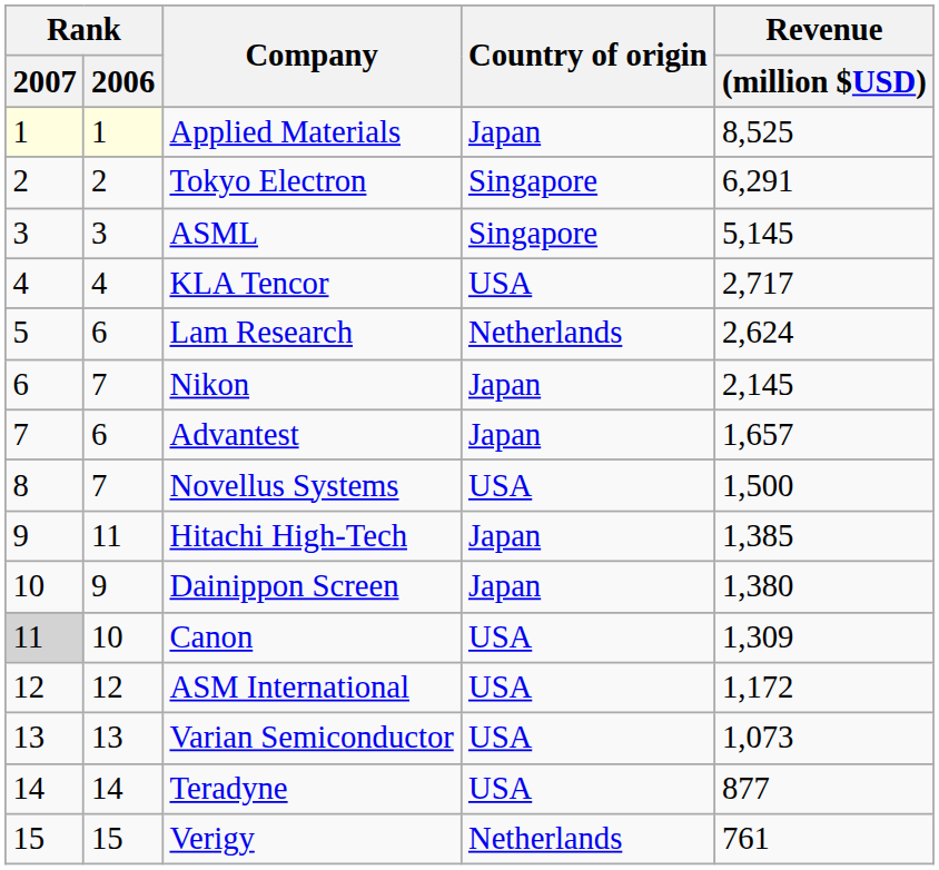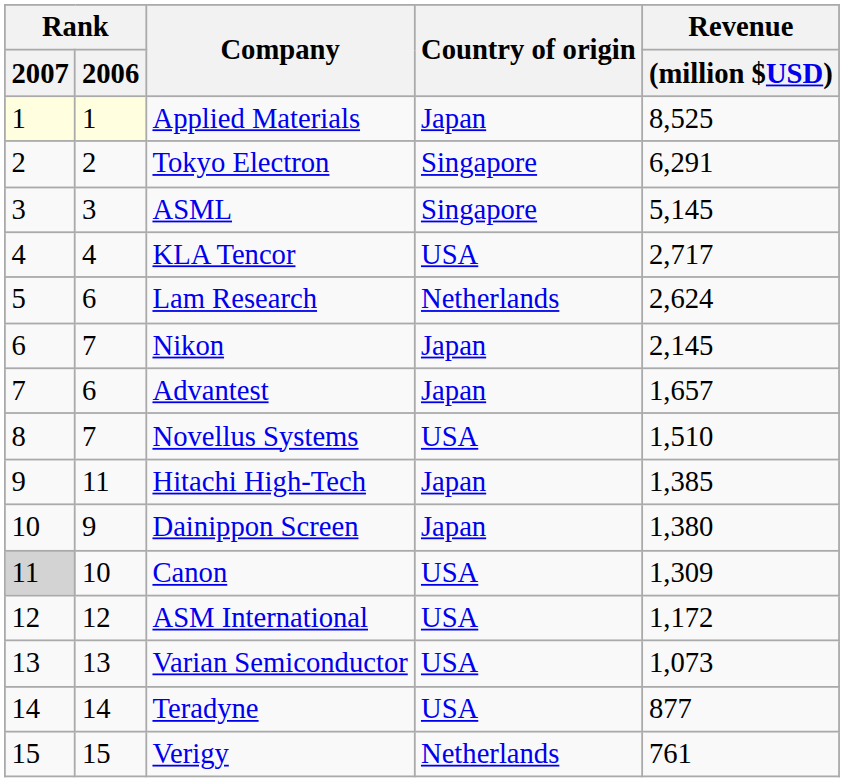 <table class="wikitable" style="text-align=left;">
 <tr>
 <th Colspan="2">Rank</th>
 <th Rowspan="2">Company</th>
 <th Rowspan="2">Country of origin</th>
 <th>Revenue</th>
 </tr>
 <tr>
 <th>2007</th>
 <th>2006</th>
 <th>(million $<a href='#'>USD</a>)</th>
 </tr>
 <tr>
 <td style="background: lightyellow;">1</td>
 <td style="background: lightyellow;">1</td>
 <td><a href='#'>Applied Materials</a></td>
 <td><a href='#'>Japan</a></td>
 <td>8,525</td>
 </tr>
 <tr>
 <td>2</td>
 <td>2</td>
 <td><a href='#'>Tokyo Electron</a></td>
 <td><a href='#'>Singapore</a></td>
 <td>6,291</td>
 </tr>
 <tr>
 <td>3</td>
 <td>3</td>
 <td><a href='#'>ASML</a></td>
 <td><a href='#'>Singapore</a></td>
 <td>5,145</td>
 </tr>
 <tr>
 <td>4</td>
 <td>4</td>
 <td><a href='#'>KLA Tencor</a></td>
 <td><a href='#'>USA</a></td>
 <td>2,717</td>
 </tr>
 <tr>
 <td>5</td>
 <td>6</td>
 <td><a href='#'>Lam Research</a></td>
 <td><a href='#'>Netherlands</a></td>
 <td>2,624</td>
 </tr>
 <tr>
 <td>6</td>
 <td>7</td>
 <td><a href='#'>Nikon</a></td>
 <td><a href='#'>Japan</a></td>
 <td>2,145</td>
 </tr>
 <tr>
 <td>7</td>
 <td>6</td>
 <td><a href='#'>Advantest</a></td>
 <td><a href='#'>Japan</a></td>
 <td>1,657</td>
 </tr>
 <tr>
 <td>8</td>
 <td>7</td>
 <td><a href='#'>Novellus Systems</a></td>
 <td><a href='#'>USA</a></td>
-<td>1,500</td>
+<td>1,510</td>
 </tr>
 <tr>
 <td>9</td>
 <td>11</td>
 <td><a href='#'>Hitachi High-Tech</a></td>
 <td><a href='#'>Japan</a></td>
 <td>1,385</td>
 </tr>
 <tr>
 <td>10</td>
 <td>9</td>
 <td><a href='#'>Dainippon Screen</a></td>
 <td><a href='#'>Japan</a></td>
 <td>1,380</td>
 </tr>
 <tr>
 <td style="background: lightgrey;">11</td>
 <td>10</td>
 <td><a href='#'>Canon</a></td>
 <td><a href='#'>USA</a></td>
 <td>1,309</td>
 </tr>
 <tr>
 <td>12</td>
 <td>12</td>
 <td><a href='#'>ASM International</a></td>
 <td><a href='#'>USA</a></td>
 <td>1,172</td>
 </tr>
 <tr>
 <td>13</td>
 <td>13</td>
 <td><a href='#'>Varian Semiconductor</a></td>
 <td><a href='#'>USA</a></td>
 <td>1,073</td>
 </tr>
 <tr>
 <td>14</td>
 <td>14</td>
 <td><a href='#'>Teradyne</a></td>
 <td><a href='#'>USA</a></td>
 <td>877</td>
 </tr>
 <tr>
 <td>15</td>
 <td>15</td>
 <td><a href='#'>Verigy</a></td>
 <td><a href='#'>Netherlands</a></td>
 <td>761</td>
 </tr>
 </table>
